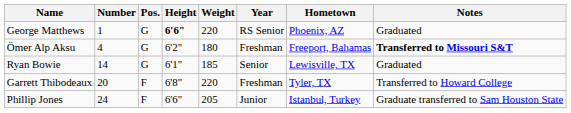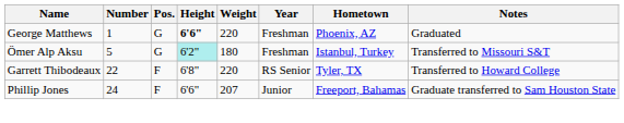 <table class="wikitable sortable" border="1">
 <tr>
 <th>Name</th>
 <th>Number</th>
 <th>Pos.</th>
 <th>Height</th>
 <th>Weight</th>
 <th>Year</th>
 <th>Hometown</th>
 <th class="unsortable">Notes</th>
 </tr>
 <tr>
 <td>George Matthews</td>
 <td>1</td>
 <td>G</td>
 <td><strong>6'6"</strong></td>
 <td>220</td>
-<td>RS Senior</td>
+<td>Freshman</td>
 <td><a href='#'>Phoenix, AZ</a></td>
 <td>Graduated</td>
 </tr>
 <tr>
 <td>Ömer Alp Aksu</td>
-<td>4</td>
+<td>5</td>
 <td>G</td>
-<td>6'2"</td>
+<td style="background: paleturquoise;">6'2"</td>
 <td>180</td>
 <td>Freshman</td>
-<td><a href='#'>Freeport, Bahamas</a></td>
-<td><strong>Transferred to <a href='#'>Missouri S&T</a></strong></td>
-</tr>
-<tr>
-<td>Ryan Bowie</td>
-<td>14</td>
-<td>G</td>
-<td>6'1"</td>
-<td>185</td>
-<td>Senior</td>
-<td><a href='#'>Lewisville, TX</a></td>
-<td>Graduated</td>
+<td><a href='#'>Istanbul, Turkey</a></td>
+<td>Transferred to <a href='#'>Missouri S&T</a></td>
 </tr>
 <tr>
 <td>Garrett Thibodeaux</td>
-<td>20</td>
+<td>22</td>
 <td>F</td>
 <td>6'8"</td>
 <td>220</td>
-<td>Freshman</td>
+<td>RS Senior</td>
 <td><a href='#'>Tyler, TX</a></td>
 <td>Transferred to <a href='#'>Howard College</a></td>
 </tr>
 <tr>
 <td>Phillip Jones</td>
 <td>24</td>
 <td>F</td>
 <td>6'6"</td>
-<td>205</td>
+<td>207</td>
 <td>Junior</td>
-<td><a href='#'>Istanbul, Turkey</a></td>
+<td><a href='#'>Freeport, Bahamas</a></td>
 <td>Graduate transferred to <a href='#'>Sam Houston State</a></td>
 </tr>
 </table>
